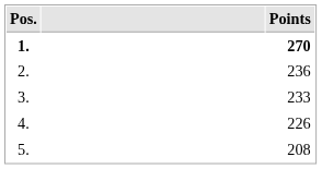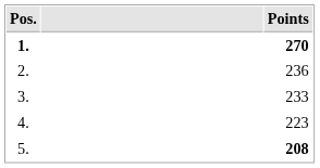 <table cellspacing="1" cellpadding="3" style="border:1px solid #AAAAAA;font-size:90%">
 <tr bgcolor="#E4E4E4">
 <th style="border-bottom:1px solid #AAAAAA" width=10>Pos.</th>
 <th style="border-bottom:1px solid #AAAAAA" width=200></th>
 <th style="border-bottom:1px solid #AAAAAA" width=20>Points</th>
 </tr>
 <tr>
 <td align="center"><strong>1.</strong></td>
 <td><strong></strong></td>
 <td align="right"><strong>270</strong></td>
 </tr>
 <tr>
 <td align="center">2.</td>
 <td></td>
 <td align="right">236</td>
 </tr>
 <tr>
 <td align="center">3.</td>
 <td></td>
 <td align="right">233</td>
 </tr>
 <tr>
 <td align="center">4.</td>
 <td></td>
-<td align="right">226</td>
+<td align="right">223</td>
 </tr>
 <tr>
 <td align="center">5.</td>
 <td></td>
-<td align="right">208</td>
+<td align="right"><strong>208</strong></td>
 </tr>
 </table>
